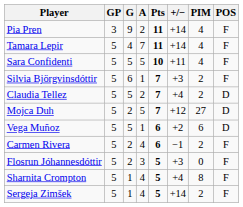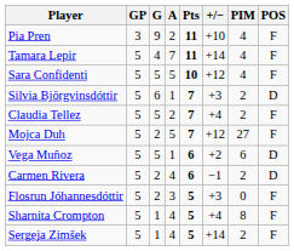 <table class="wikitable sortable" style="text-align:center;">
 <tr>
 <th>Player</th>
 <th>GP</th>
 <th>G</th>
 <th>A</th>
 <th>Pts</th>
 <th>+/−</th>
 <th>PIM</th>
 <th>POS</th>
 </tr>
 <tr>
 <td style="text-align:left;"> <a href='#'>Pia Pren</a></td>
 <td>3</td>
 <td>9</td>
 <td>2</td>
 <td><strong>11</strong></td>
-<td>+14</td>
+<td>+10</td>
 <td>4</td>
 <td>F</td>
 </tr>
 <tr>
 <td style="text-align:left;"> <a href='#'>Tamara Lepir</a></td>
 <td>5</td>
 <td>4</td>
 <td>7</td>
 <td><strong>11</strong></td>
 <td>+14</td>
 <td>4</td>
 <td>F</td>
 </tr>
 <tr>
 <td style="text-align:left;"> <a href='#'>Sara Confidenti</a></td>
 <td>5</td>
 <td>5</td>
 <td>5</td>
 <td><strong>10</strong></td>
-<td>+11</td>
+<td>+12</td>
 <td>4</td>
 <td>F</td>
 </tr>
 <tr>
 <td style="text-align:left;"> <a href='#'>Silvia Björgvinsdóttir</a></td>
 <td>5</td>
 <td>6</td>
 <td>1</td>
 <td><strong>7</strong></td>
 <td>+3</td>
 <td>2</td>
-<td>F</td>
+<td>D</td>
 </tr>
 <tr>
 <td style="text-align:left;"> <a href='#'>Claudia Tellez</a></td>
 <td>5</td>
 <td>5</td>
 <td>2</td>
 <td><strong>7</strong></td>
 <td>+4</td>
 <td>2</td>
-<td>D</td>
+<td>F</td>
 </tr>
 <tr>
 <td style="text-align:left;"> <a href='#'>Mojca Duh</a></td>
 <td>5</td>
 <td>2</td>
 <td>5</td>
 <td><strong>7</strong></td>
 <td>+12</td>
 <td>27</td>
-<td>D</td>
+<td>F</td>
 </tr>
 <tr>
 <td style="text-align:left;"> <a href='#'>Vega Muñoz</a></td>
 <td>5</td>
 <td>5</td>
 <td>1</td>
 <td><strong>6</strong></td>
 <td>+2</td>
 <td>6</td>
 <td>D</td>
 </tr>
 <tr>
 <td style="text-align:left;"> <a href='#'>Carmen Rivera</a></td>
 <td>5</td>
 <td>2</td>
 <td>4</td>
 <td><strong>6</strong></td>
 <td>−1</td>
 <td>2</td>
-<td>F</td>
+<td>D</td>
 </tr>
 <tr>
 <td style="text-align:left;"> <a href='#'>Flosrun Jóhannesdóttir</a></td>
 <td>5</td>
 <td>2</td>
 <td>3</td>
 <td><strong>5</strong></td>
 <td>+3</td>
 <td>0</td>
 <td>F</td>
 </tr>
 <tr>
 <td style="text-align:left;"> <a href='#'>Sharnita Crompton</a></td>
 <td>5</td>
 <td>1</td>
 <td>4</td>
 <td><strong>5</strong></td>
 <td>+4</td>
 <td>8</td>
 <td>F</td>
 </tr>
 <tr>
 <td style="text-align:left;"> <a href='#'>Sergeja Zimšek</a></td>
 <td>5</td>
 <td>1</td>
 <td>4</td>
 <td><strong>5</strong></td>
 <td>+14</td>
 <td>2</td>
 <td>F</td>
 </tr>
 </table>
